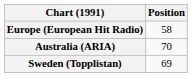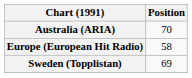 <table class="wikitable sortable plainrowheaders" style="text-align:center">
 <tr>
 <th>Chart (1991)</th>
 <th>Position</th>
 </tr>
 <tr>
+<th scope="row">Australia (ARIA)</th>
+<td>70</td>
+</tr>
+<tr>
 <th scope="row">Europe (European Hit Radio)</th>
 <td>58</td>
-</tr>
-<tr>
-<th scope="row">Australia (ARIA)</th>
-<td>70</td>
 </tr>
 <tr>
 <th scope="row">Sweden (Topplistan)</th>
 <td>69</td>
 </tr>
 </table>
